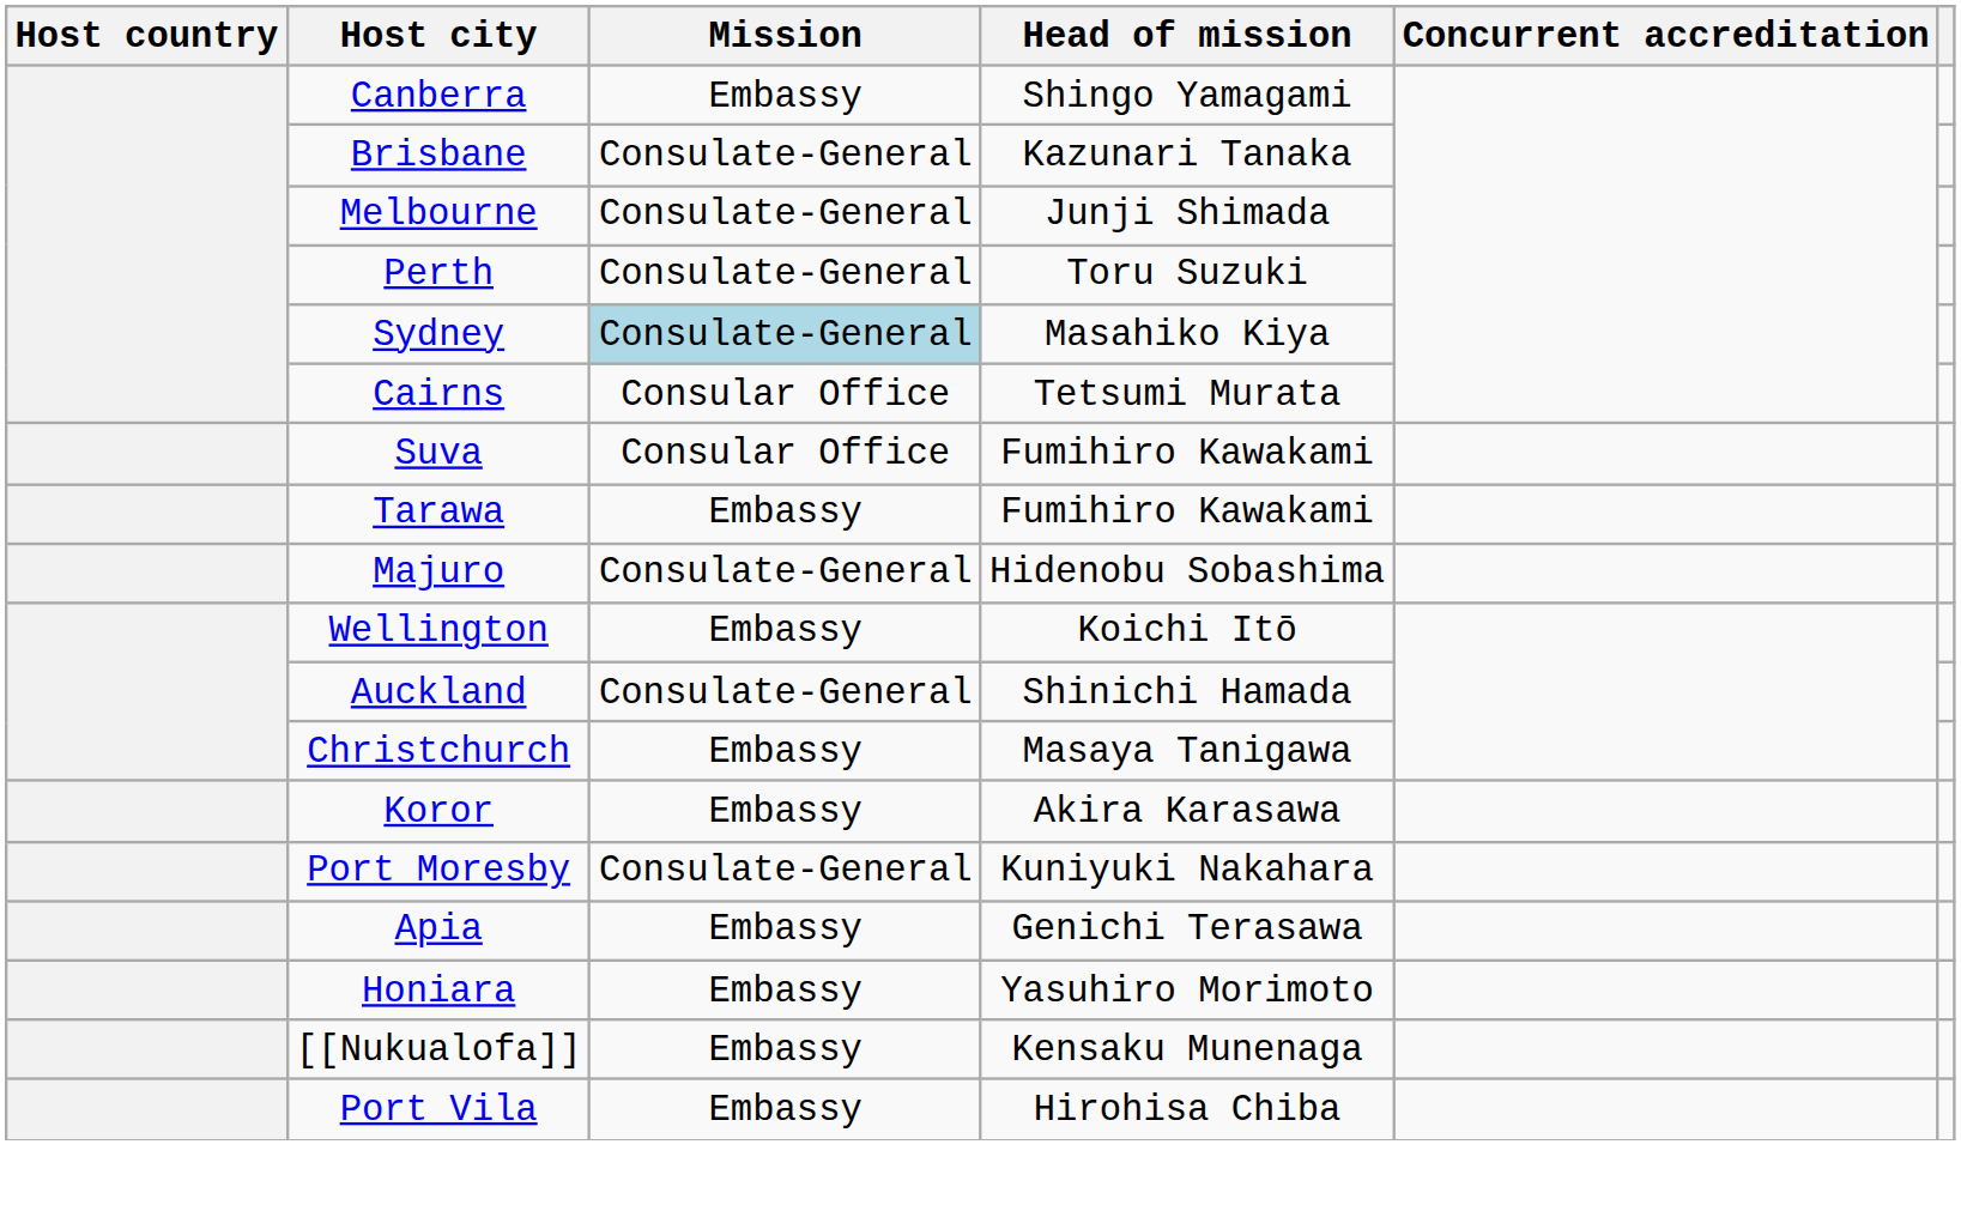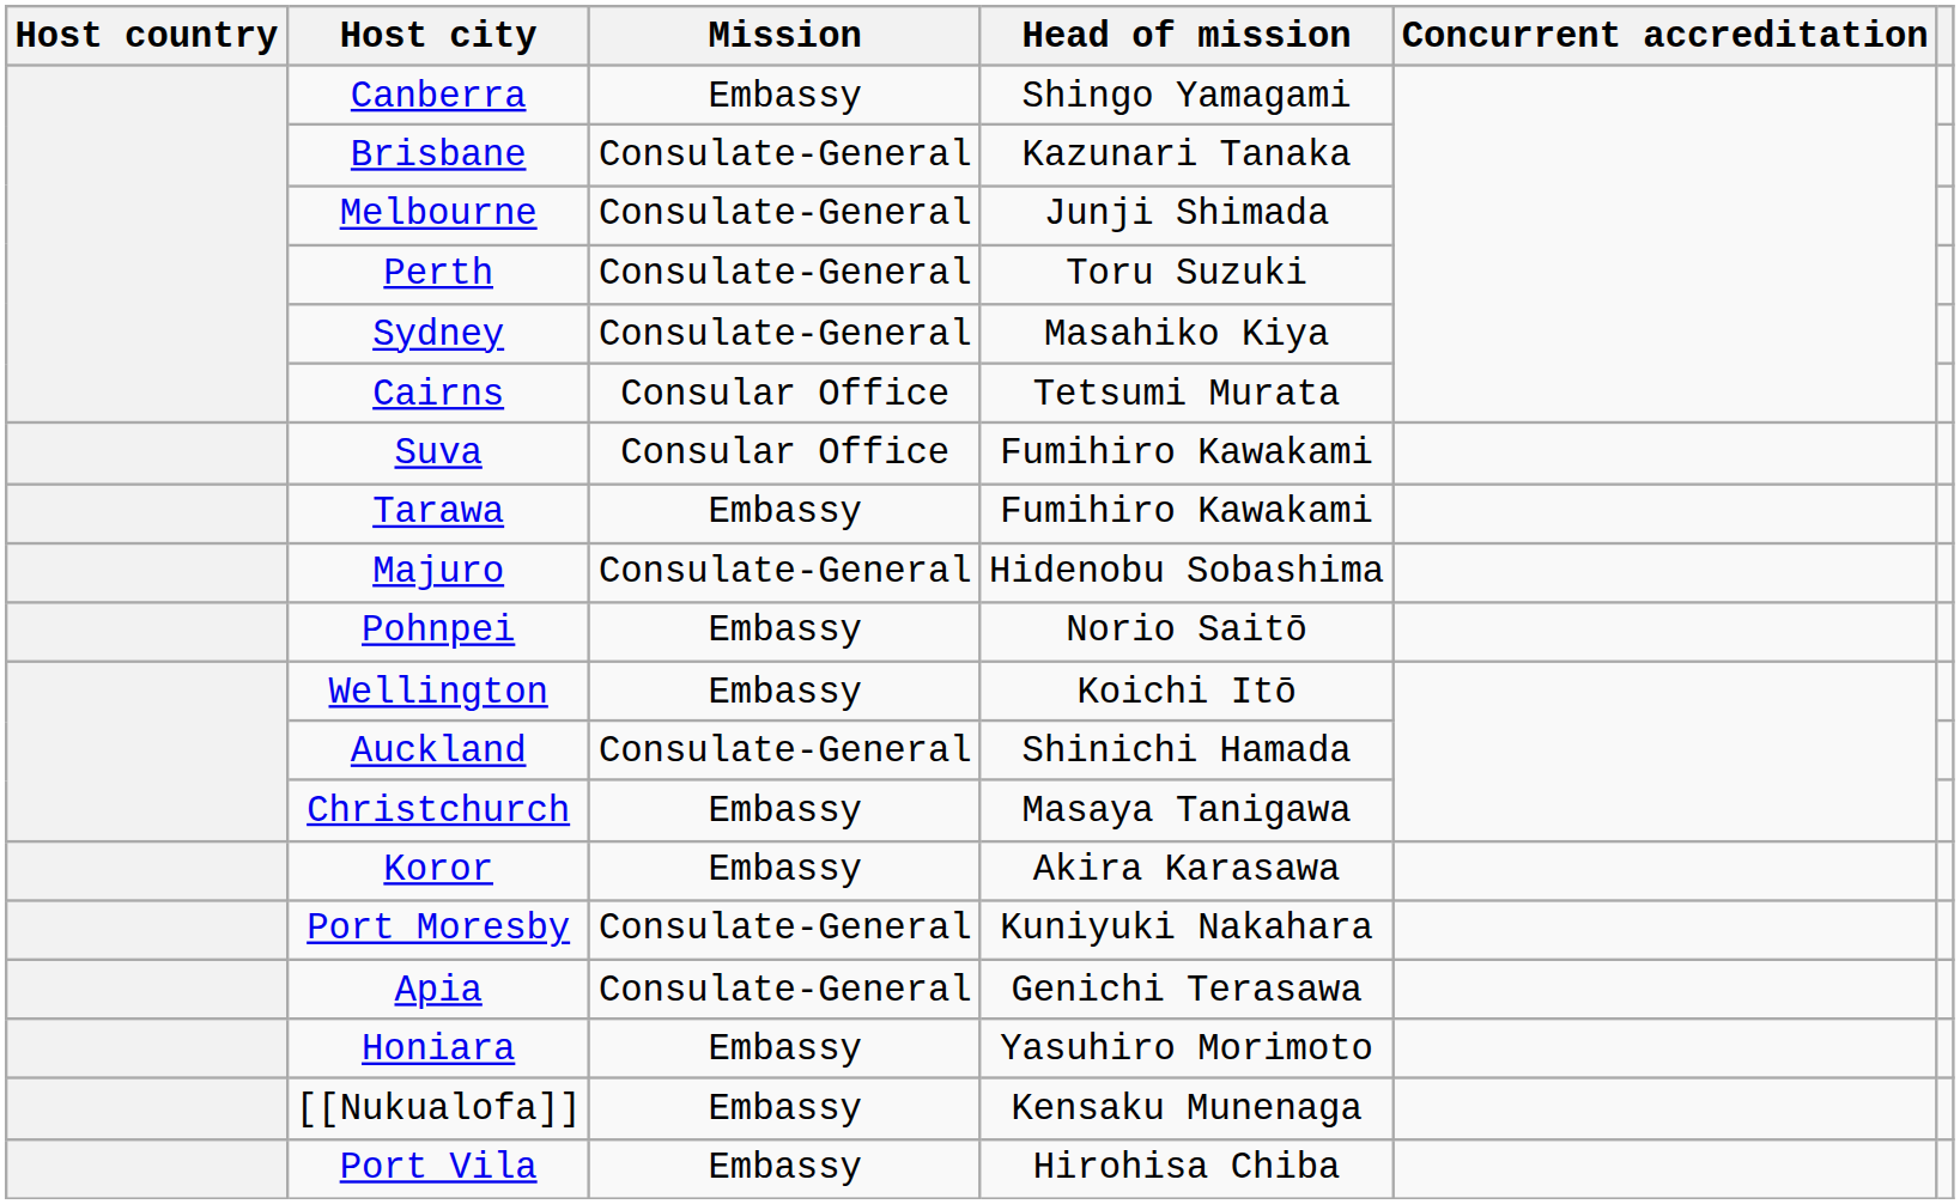 <table class="wikitable plainrowheaders" style="text-align:center;">
 <tr>
 <th scope="col">Host country</th>
 <th scope="col">Host city</th>
 <th scope="col">Mission</th>
 <th scope="col">Head of mission</th>
 <th scope="col">Concurrent accreditation</th>
 <th scope="col"></th>
 </tr>
 <tr>
 <th scope="row" rowspan="6"></th>
 <td><a href='#'>Canberra</a></td>
 <td>Embassy</td>
 <td>Shingo Yamagami</td>
 <td rowspan="6"></td>
 <td></td>
 </tr>
 <tr>
 <td><a href='#'>Brisbane</a></td>
 <td>Consulate-General</td>
 <td>Kazunari Tanaka</td>
 <td></td>
 </tr>
 <tr>
 <td><a href='#'>Melbourne</a></td>
 <td>Consulate-General</td>
 <td>Junji Shimada</td>
 <td></td>
 </tr>
 <tr>
 <td><a href='#'>Perth</a></td>
 <td>Consulate-General</td>
 <td>Toru Suzuki</td>
 <td></td>
 </tr>
 <tr>
 <td><a href='#'>Sydney</a></td>
-<td style="background: lightblue;">Consulate-General</td>
+<td>Consulate-General</td>
 <td>Masahiko Kiya</td>
 <td></td>
 </tr>
 <tr>
 <td><a href='#'>Cairns</a></td>
 <td>Consular Office</td>
 <td>Tetsumi Murata</td>
 <td></td>
 </tr>
 <tr>
 <th scope="row"></th>
 <td><a href='#'>Suva</a></td>
 <td>Consular Office</td>
 <td>Fumihiro Kawakami</td>
 <td></td>
 <td></td>
 </tr>
 <tr>
 <th scope="row"></th>
 <td><a href='#'>Tarawa</a></td>
 <td>Embassy</td>
 <td>Fumihiro Kawakami</td>
 <td></td>
 <td></td>
 </tr>
 <tr>
 <th scope="row"></th>
 <td><a href='#'>Majuro</a></td>
 <td>Consulate-General</td>
 <td>Hidenobu Sobashima</td>
+<td></td>
+<td></td>
+</tr>
+<tr>
+<th scope="row"></th>
+<td><a href='#'>Pohnpei</a></td>
+<td>Embassy</td>
+<td>Norio Saitō</td>
 <td></td>
 <td></td>
 </tr>
 <tr>
 <th scope="row" rowspan="3"></th>
 <td><a href='#'>Wellington</a></td>
 <td>Embassy</td>
 <td>Koichi Itō</td>
 <td rowspan="3"></td>
 <td></td>
 </tr>
 <tr>
 <td><a href='#'>Auckland</a></td>
 <td>Consulate-General</td>
 <td>Shinichi Hamada</td>
 <td></td>
 </tr>
 <tr>
 <td><a href='#'>Christchurch</a></td>
 <td>Embassy</td>
 <td>Masaya Tanigawa</td>
 <td></td>
 </tr>
 <tr>
 <th scope="row"></th>
 <td><a href='#'>Koror</a></td>
 <td>Embassy</td>
 <td>Akira Karasawa</td>
 <td></td>
 <td></td>
 </tr>
 <tr>
 <th scope="row"></th>
 <td><a href='#'>Port Moresby</a></td>
 <td>Consulate-General</td>
 <td>Kuniyuki Nakahara</td>
 <td></td>
 <td></td>
 </tr>
 <tr>
 <th scope="row"></th>
 <td><a href='#'>Apia</a></td>
-<td>Embassy</td>
+<td>Consulate-General</td>
 <td>Genichi Terasawa</td>
 <td></td>
 <td></td>
 </tr>
 <tr>
 <th scope="row"></th>
 <td><a href='#'>Honiara</a></td>
 <td>Embassy</td>
 <td>Yasuhiro Morimoto</td>
 <td></td>
 <td></td>
 </tr>
 <tr>
 <th scope="row"></th>
 <td>[[Nukualofa]]</td>
 <td>Embassy</td>
 <td>Kensaku Munenaga</td>
 <td></td>
 <td></td>
 </tr>
 <tr>
 <th scope="row"></th>
 <td><a href='#'>Port Vila</a></td>
 <td>Embassy</td>
 <td>Hirohisa Chiba</td>
 <td></td>
 <td></td>
 </tr>
 </table>
